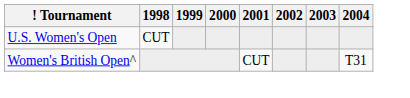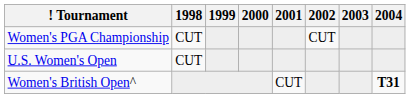 <table class="wikitable" style="font-size:95%;text-align:center;">
 <tr>
 <th>! Tournament</th>
 <th>1998</th>
 <th>1999</th>
 <th>2000</th>
 <th>2001</th>
 <th>2002</th>
 <th>2003</th>
 <th>2004</th>
+</tr>
+<tr>
+<td align=left><a href='#'>Women's PGA Championship</a></td>
+<td>CUT</td>
+<td style="background:#eeeeee;"></td>
+<td style="background:#eeeeee;"></td>
+<td style="background:#eeeeee;"></td>
+<td>CUT</td>
+<td style="background:#eeeeee;"></td>
+<td style="background:#eeeeee;"></td>
 </tr>
 <tr>
 <td align=left><a href='#'>U.S. Women's Open</a></td>
 <td>CUT</td>
 <td style="background:#eeeeee;"></td>
 <td style="background:#eeeeee;"></td>
 <td style="background:#eeeeee;"></td>
 <td style="background:#eeeeee;"></td>
 <td style="background:#eeeeee;"></td>
 <td style="background:#eeeeee;"></td>
 </tr>
 <tr>
 <td align=left><a href='#'>Women's British Open</a>^</td>
 <td style="background:#eeeeee;" colspan=3></td>
 <td>CUT</td>
 <td style="background:#eeeeee;"></td>
 <td style="background:#eeeeee;"></td>
-<td>T31</td>
+<td><strong>T31</strong></td>
 </tr>
 </table>
